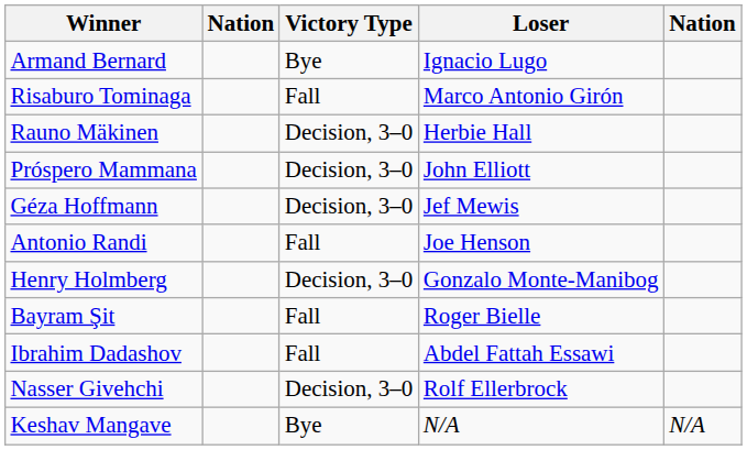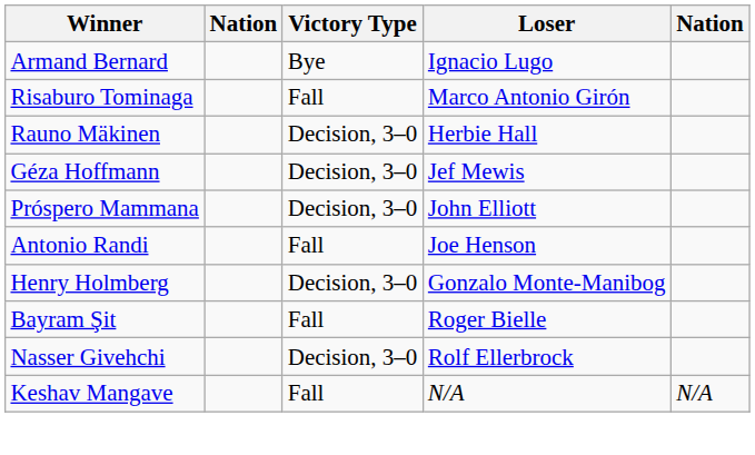 <table class="wikitable sortable" style="text-align:left;">
 <tr>
 <th>Winner</th>
 <th>Nation</th>
 <th>Victory Type</th>
 <th>Loser</th>
 <th>Nation</th>
 </tr>
 <tr>
 <td><a href='#'>Armand Bernard</a></td>
 <td></td>
 <td>Bye</td>
 <td><a href='#'>Ignacio Lugo</a></td>
 <td></td>
 </tr>
 <tr>
 <td><a href='#'>Risaburo Tominaga</a></td>
 <td></td>
 <td>Fall</td>
 <td><a href='#'>Marco Antonio Girón</a></td>
 <td></td>
 </tr>
 <tr>
 <td><a href='#'>Rauno Mäkinen</a></td>
 <td></td>
 <td>Decision, 3–0</td>
 <td><a href='#'>Herbie Hall</a></td>
 <td></td>
 </tr>
 <tr>
+<td><a href='#'>Géza Hoffmann</a></td>
+<td></td>
+<td>Decision, 3–0</td>
+<td><a href='#'>Jef Mewis</a></td>
+<td></td>
+</tr>
+<tr>
 <td><a href='#'>Próspero Mammana</a></td>
 <td></td>
 <td>Decision, 3–0</td>
 <td><a href='#'>John Elliott</a></td>
-<td></td>
-</tr>
-<tr>
-<td><a href='#'>Géza Hoffmann</a></td>
-<td></td>
-<td>Decision, 3–0</td>
-<td><a href='#'>Jef Mewis</a></td>
 <td></td>
 </tr>
 <tr>
 <td><a href='#'>Antonio Randi</a></td>
 <td></td>
 <td>Fall</td>
 <td><a href='#'>Joe Henson</a></td>
 <td></td>
 </tr>
 <tr>
 <td><a href='#'>Henry Holmberg</a></td>
 <td></td>
 <td>Decision, 3–0</td>
 <td><a href='#'>Gonzalo Monte-Manibog</a></td>
 <td></td>
 </tr>
 <tr>
 <td><a href='#'>Bayram Şit</a></td>
 <td></td>
 <td>Fall</td>
 <td><a href='#'>Roger Bielle</a></td>
 <td></td>
 </tr>
 <tr>
-<td><a href='#'>Ibrahim Dadashov</a></td>
-<td></td>
-<td>Fall</td>
-<td><a href='#'>Abdel Fattah Essawi</a></td>
-<td></td>
-</tr>
-<tr>
 <td><a href='#'>Nasser Givehchi</a></td>
 <td></td>
 <td>Decision, 3–0</td>
 <td><a href='#'>Rolf Ellerbrock</a></td>
 <td></td>
 </tr>
 <tr>
 <td><a href='#'>Keshav Mangave</a></td>
 <td></td>
-<td>Bye</td>
+<td>Fall</td>
 <td><em>N/A</em></td>
 <td><em>N/A</em></td>
 </tr>
 </table>
